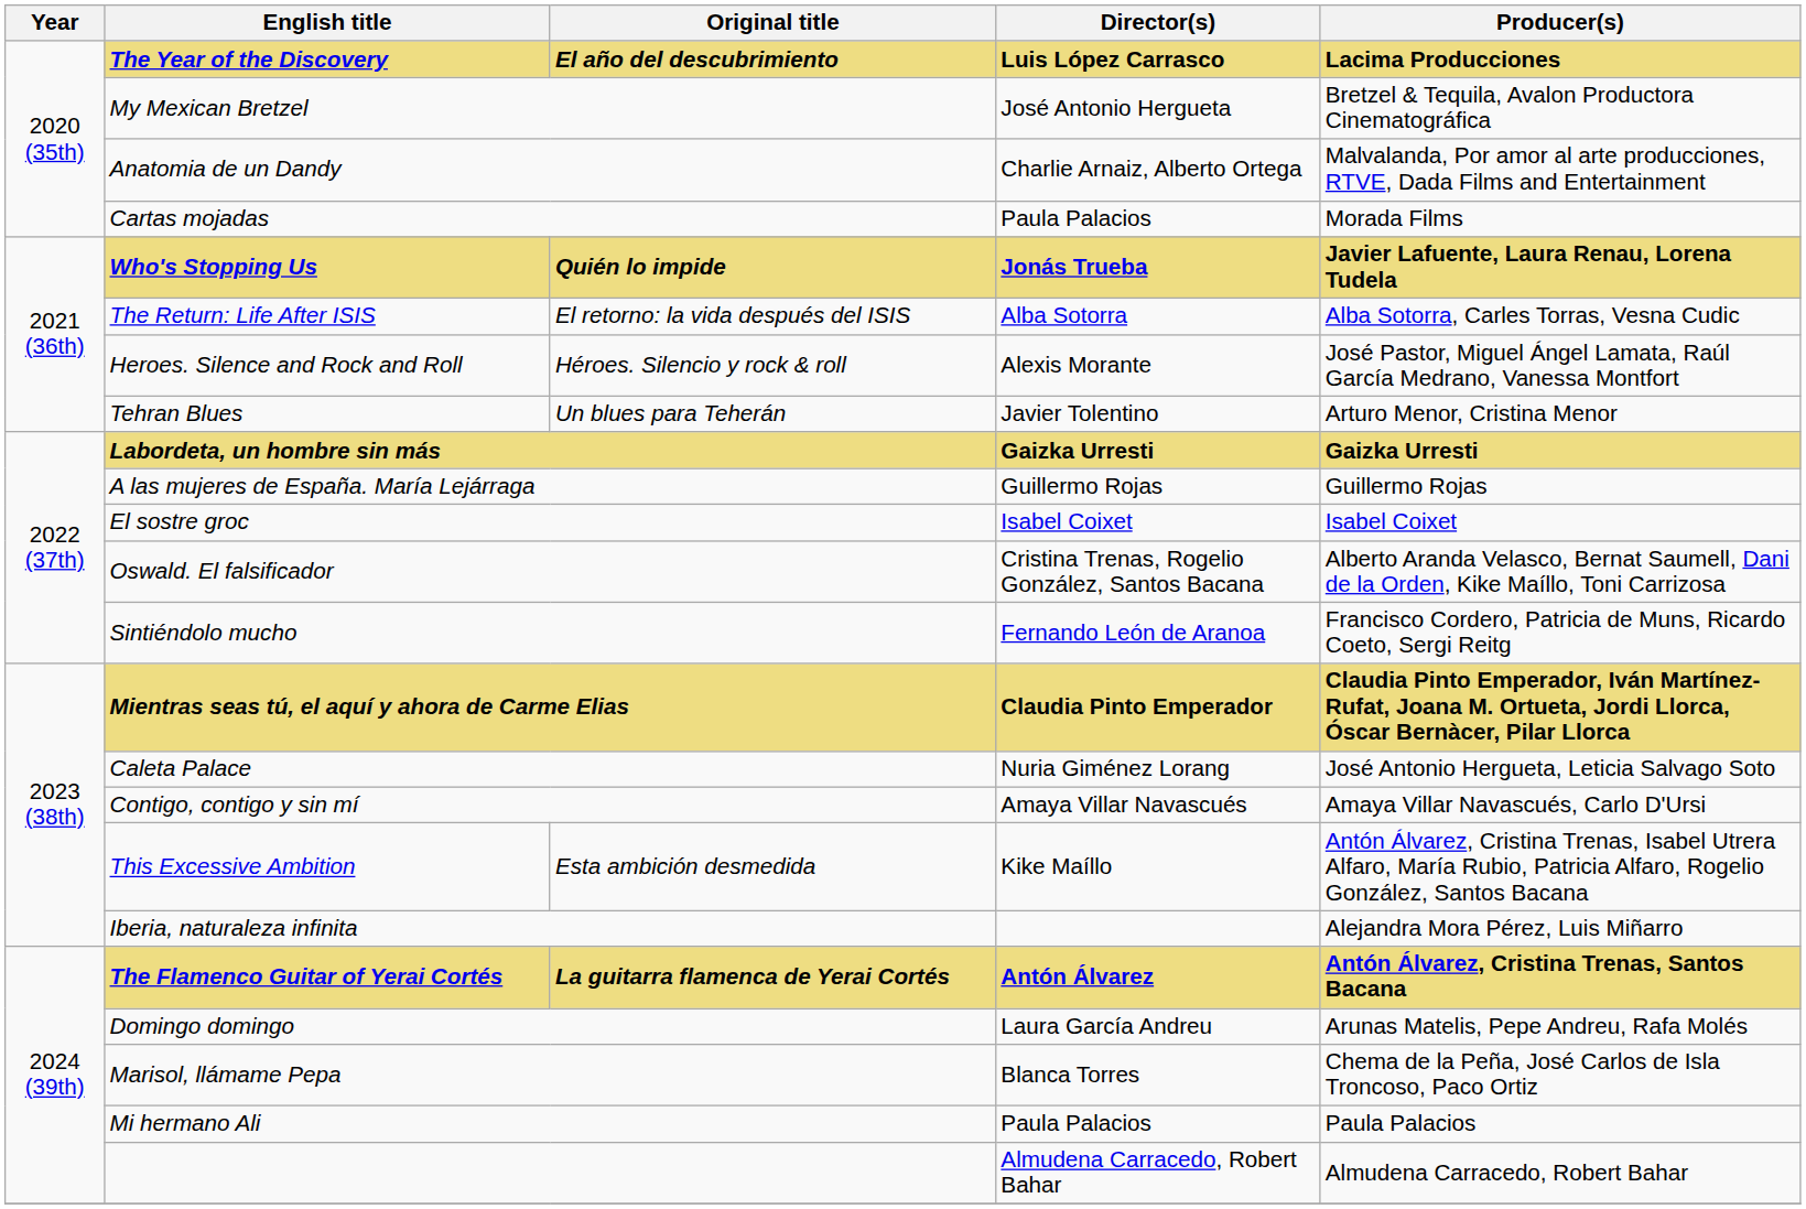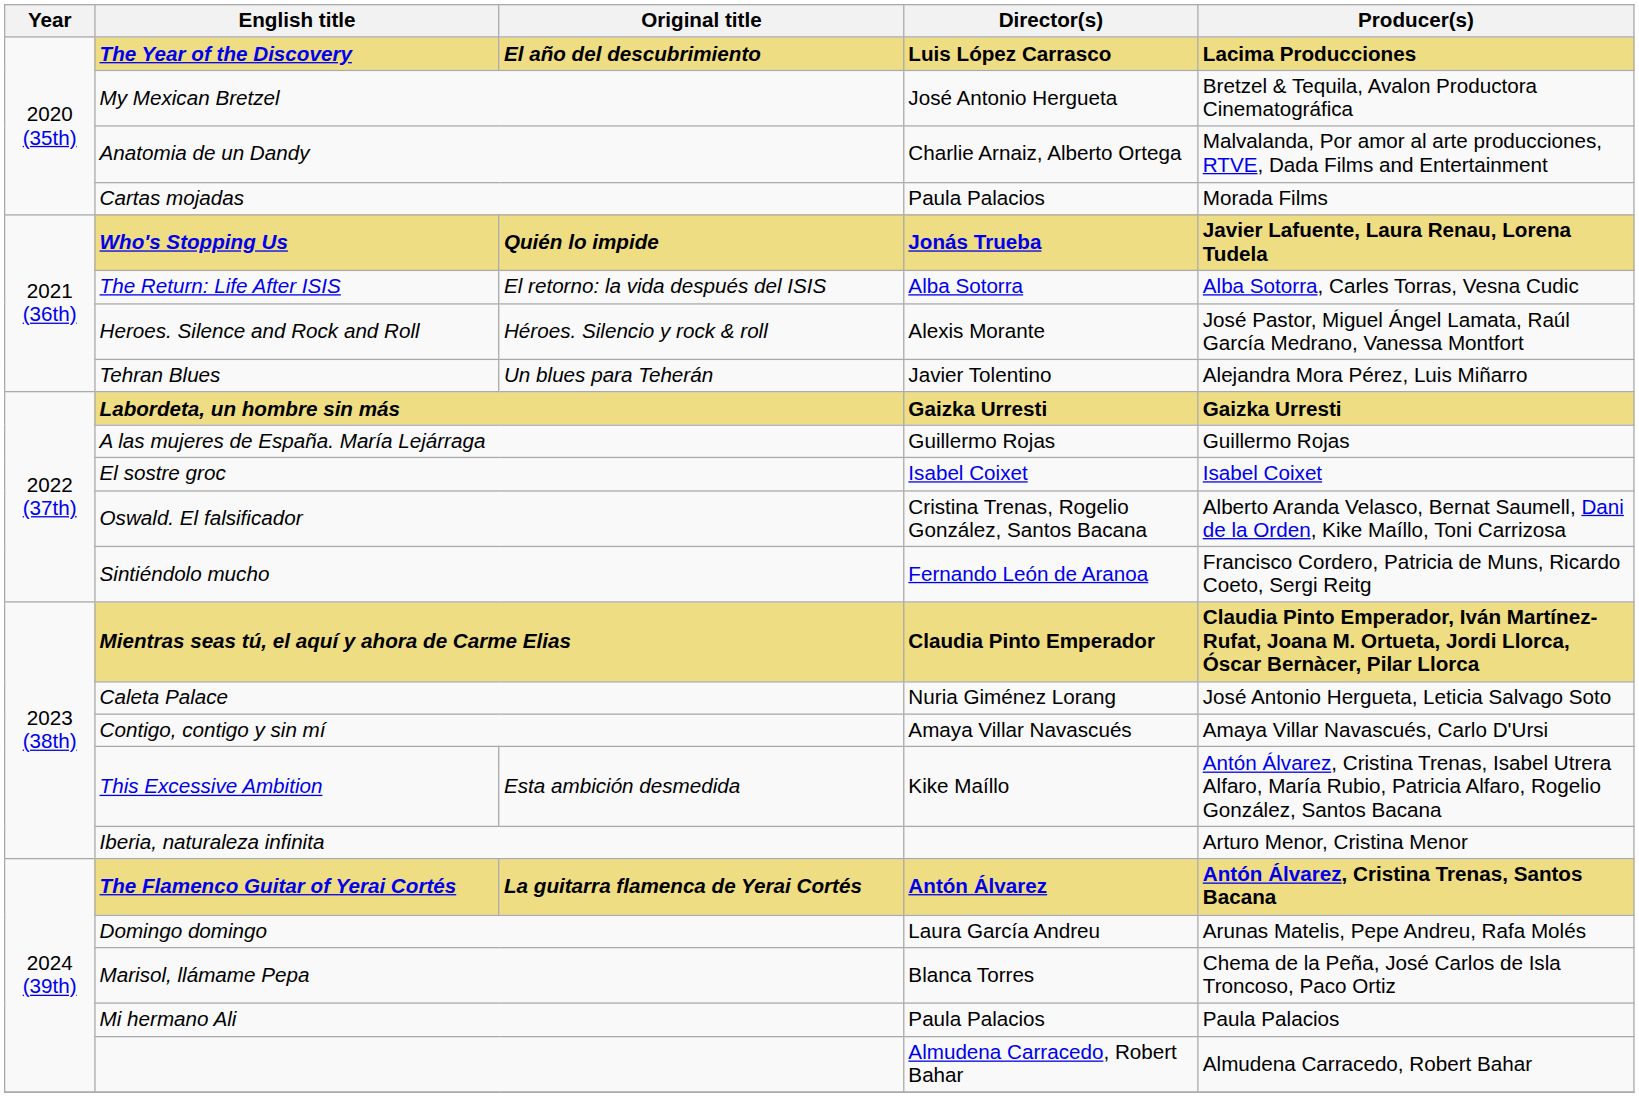 <table class="wikitable sortable" width="100%" cellpadding="5">
 <tr>
 <th width="50">Year</th>
 <th width="250">English title</th>
 <th width="250">Original title</th>
 <th width="180">Director(s)</th>
 <th width="270">Producer(s)</th>
 </tr>
 <tr>
 <td rowspan="4" style="text-align:center;">2020<br><a href='#'>(35th)</a><br></td>
 <td style="background:#eedd82;"><strong><em><a href='#'>The Year of the Discovery</a></em></strong></td>
 <td style="background:#eedd82;"><strong><em>El año del descubrimiento</em></strong></td>
 <td style="background:#eedd82;"><strong>Luis López Carrasco</strong></td>
 <td style="background:#eedd82;"><strong>Lacima Producciones</strong></td>
 </tr>
 <tr>
 <td colspan="2"><em>My Mexican Bretzel</em></td>
 <td>José Antonio Hergueta</td>
 <td>Bretzel & Tequila, Avalon Productora Cinematográfica</td>
 </tr>
 <tr>
 <td colspan="2"><em>Anatomia de un Dandy</em></td>
 <td>Charlie Arnaiz, Alberto Ortega</td>
 <td>Malvalanda, Por amor al arte producciones, <a href='#'>RTVE</a>, Dada Films and Entertainment</td>
 </tr>
 <tr>
 <td colspan="2"><em>Cartas mojadas</em></td>
 <td>Paula Palacios</td>
 <td>Morada Films</td>
 </tr>
 <tr>
 <td rowspan="4" style="text-align:center;">2021<br><a href='#'>(36th)</a><br></td>
 <td style="background:#eedd82;"><strong><em><a href='#'>Who's Stopping Us</a></em></strong></td>
 <td style="background:#eedd82;"><strong><em>Quién lo impide</em></strong></td>
 <td style="background:#eedd82;"><strong><a href='#'>Jonás Trueba</a></strong></td>
 <td style="background:#eedd82;"><strong>Javier Lafuente, Laura Renau, Lorena Tudela</strong></td>
 </tr>
 <tr>
 <td><em><a href='#'>The Return: Life After ISIS</a></em></td>
 <td><em>El retorno: la vida después del ISIS</em></td>
 <td><a href='#'>Alba Sotorra</a></td>
 <td><a href='#'>Alba Sotorra</a>, Carles Torras, Vesna Cudic</td>
 </tr>
 <tr>
 <td><em>Heroes. Silence and Rock and Roll</em></td>
 <td><em>Héroes. Silencio y rock & roll</em></td>
 <td>Alexis Morante</td>
 <td>José Pastor, Miguel Ángel Lamata, Raúl García Medrano, Vanessa Montfort</td>
 </tr>
 <tr>
 <td><em>Tehran Blues</em></td>
 <td><em>Un blues para Teherán</em></td>
 <td>Javier Tolentino</td>
-<td>Arturo Menor, Cristina Menor</td>
+<td>Alejandra Mora Pérez, Luis Miñarro</td>
 </tr>
 <tr>
 <td rowspan="5" style="text-align:center;">2022<br><a href='#'>(37th)</a><br></td>
 <td colspan="2" style="background:#eedd82;"><strong><em>Labordeta, un hombre sin más</em></strong></td>
 <td style="background:#eedd82;"><strong>Gaizka Urresti</strong></td>
 <td style="background:#eedd82;"><strong>Gaizka Urresti</strong></td>
 </tr>
 <tr>
 <td colspan="2"><em>A las mujeres de España. María Lejárraga</em></td>
 <td>Guillermo Rojas</td>
 <td>Guillermo Rojas</td>
 </tr>
 <tr>
 <td colspan="2"><em>El sostre groc</em></td>
 <td><a href='#'>Isabel Coixet</a></td>
 <td><a href='#'>Isabel Coixet</a></td>
 </tr>
 <tr>
 <td colspan="2"><em>Oswald. El falsificador</em></td>
 <td>Cristina Trenas, Rogelio González, Santos Bacana</td>
 <td>Alberto Aranda Velasco, Bernat Saumell, <a href='#'>Dani de la Orden</a>, Kike Maíllo, Toni Carrizosa</td>
 </tr>
 <tr>
 <td colspan="2"><em>Sintiéndolo mucho</em></td>
 <td><a href='#'>Fernando León de Aranoa</a></td>
 <td>Francisco Cordero, Patricia de Muns, Ricardo Coeto, Sergi Reitg</td>
 </tr>
 <tr>
 <td rowspan="5" style="text-align:center;">2023<br><a href='#'>(38th)</a><br></td>
 <td colspan="2" style="background:#eedd82;"><strong><em>Mientras seas tú, el aquí y ahora de Carme Elias</em></strong></td>
 <td style="background:#eedd82;"><strong>Claudia Pinto Emperador</strong></td>
 <td style="background:#eedd82;"><strong>Claudia Pinto Emperador, Iván Martínez-Rufat, Joana M. Ortueta, Jordi Llorca, Óscar Bernàcer, Pilar Llorca</strong></td>
 </tr>
 <tr>
 <td colspan="2"><em>Caleta Palace</em></td>
 <td>Nuria Giménez Lorang</td>
 <td>José Antonio Hergueta, Leticia Salvago Soto</td>
 </tr>
 <tr>
 <td colspan="2"><em>Contigo, contigo y sin mí</em></td>
 <td>Amaya Villar Navascués</td>
 <td>Amaya Villar Navascués, Carlo D'Ursi</td>
 </tr>
 <tr>
 <td><em><a href='#'>This Excessive Ambition</a></em></td>
 <td><em>Esta ambición desmedida</em></td>
 <td>Kike Maíllo</td>
 <td><a href='#'>Antón Álvarez</a>, Cristina Trenas, Isabel Utrera Alfaro, María Rubio, Patricia Alfaro, Rogelio González, Santos Bacana</td>
 </tr>
 <tr>
 <td colspan="2"><em>Iberia, naturaleza infinita</em></td>
 <td></td>
-<td>Alejandra Mora Pérez, Luis Miñarro</td>
+<td>Arturo Menor, Cristina Menor</td>
 </tr>
 <tr>
 <td rowspan="5" style="text-align:center;">2024<br><a href='#'>(39th)</a><br></td>
 <td style="background:#eedd82;"><strong><em><a href='#'>The Flamenco Guitar of Yerai Cortés</a></em></strong></td>
 <td style="background:#eedd82;"><strong><em>La guitarra flamenca de Yerai Cortés</em></strong></td>
 <td style="background:#eedd82;"><strong><a href='#'>Antón Álvarez</a></strong></td>
 <td style="background:#eedd82;"><strong><a href='#'>Antón Álvarez</a>, Cristina Trenas, Santos Bacana</strong></td>
 </tr>
 <tr>
 <td colspan="2"><em>Domingo domingo</em></td>
 <td>Laura García Andreu</td>
 <td>Arunas Matelis, Pepe Andreu, Rafa Molés</td>
 </tr>
 <tr>
 <td colspan="2"><em>Marisol, llámame Pepa</em></td>
 <td>Blanca Torres</td>
 <td>Chema de la Peña, José Carlos de Isla Troncoso, Paco Ortiz</td>
 </tr>
 <tr>
 <td colspan="2"><em>Mi hermano Ali</em></td>
 <td>Paula Palacios</td>
 <td>Paula Palacios</td>
 </tr>
 <tr>
 <td colspan="2"><em></em></td>
 <td><a href='#'>Almudena Carracedo</a>, Robert Bahar</td>
 <td>Almudena Carracedo, Robert Bahar</td>
 </tr>
 <tr>
 </tr>
 </table>
